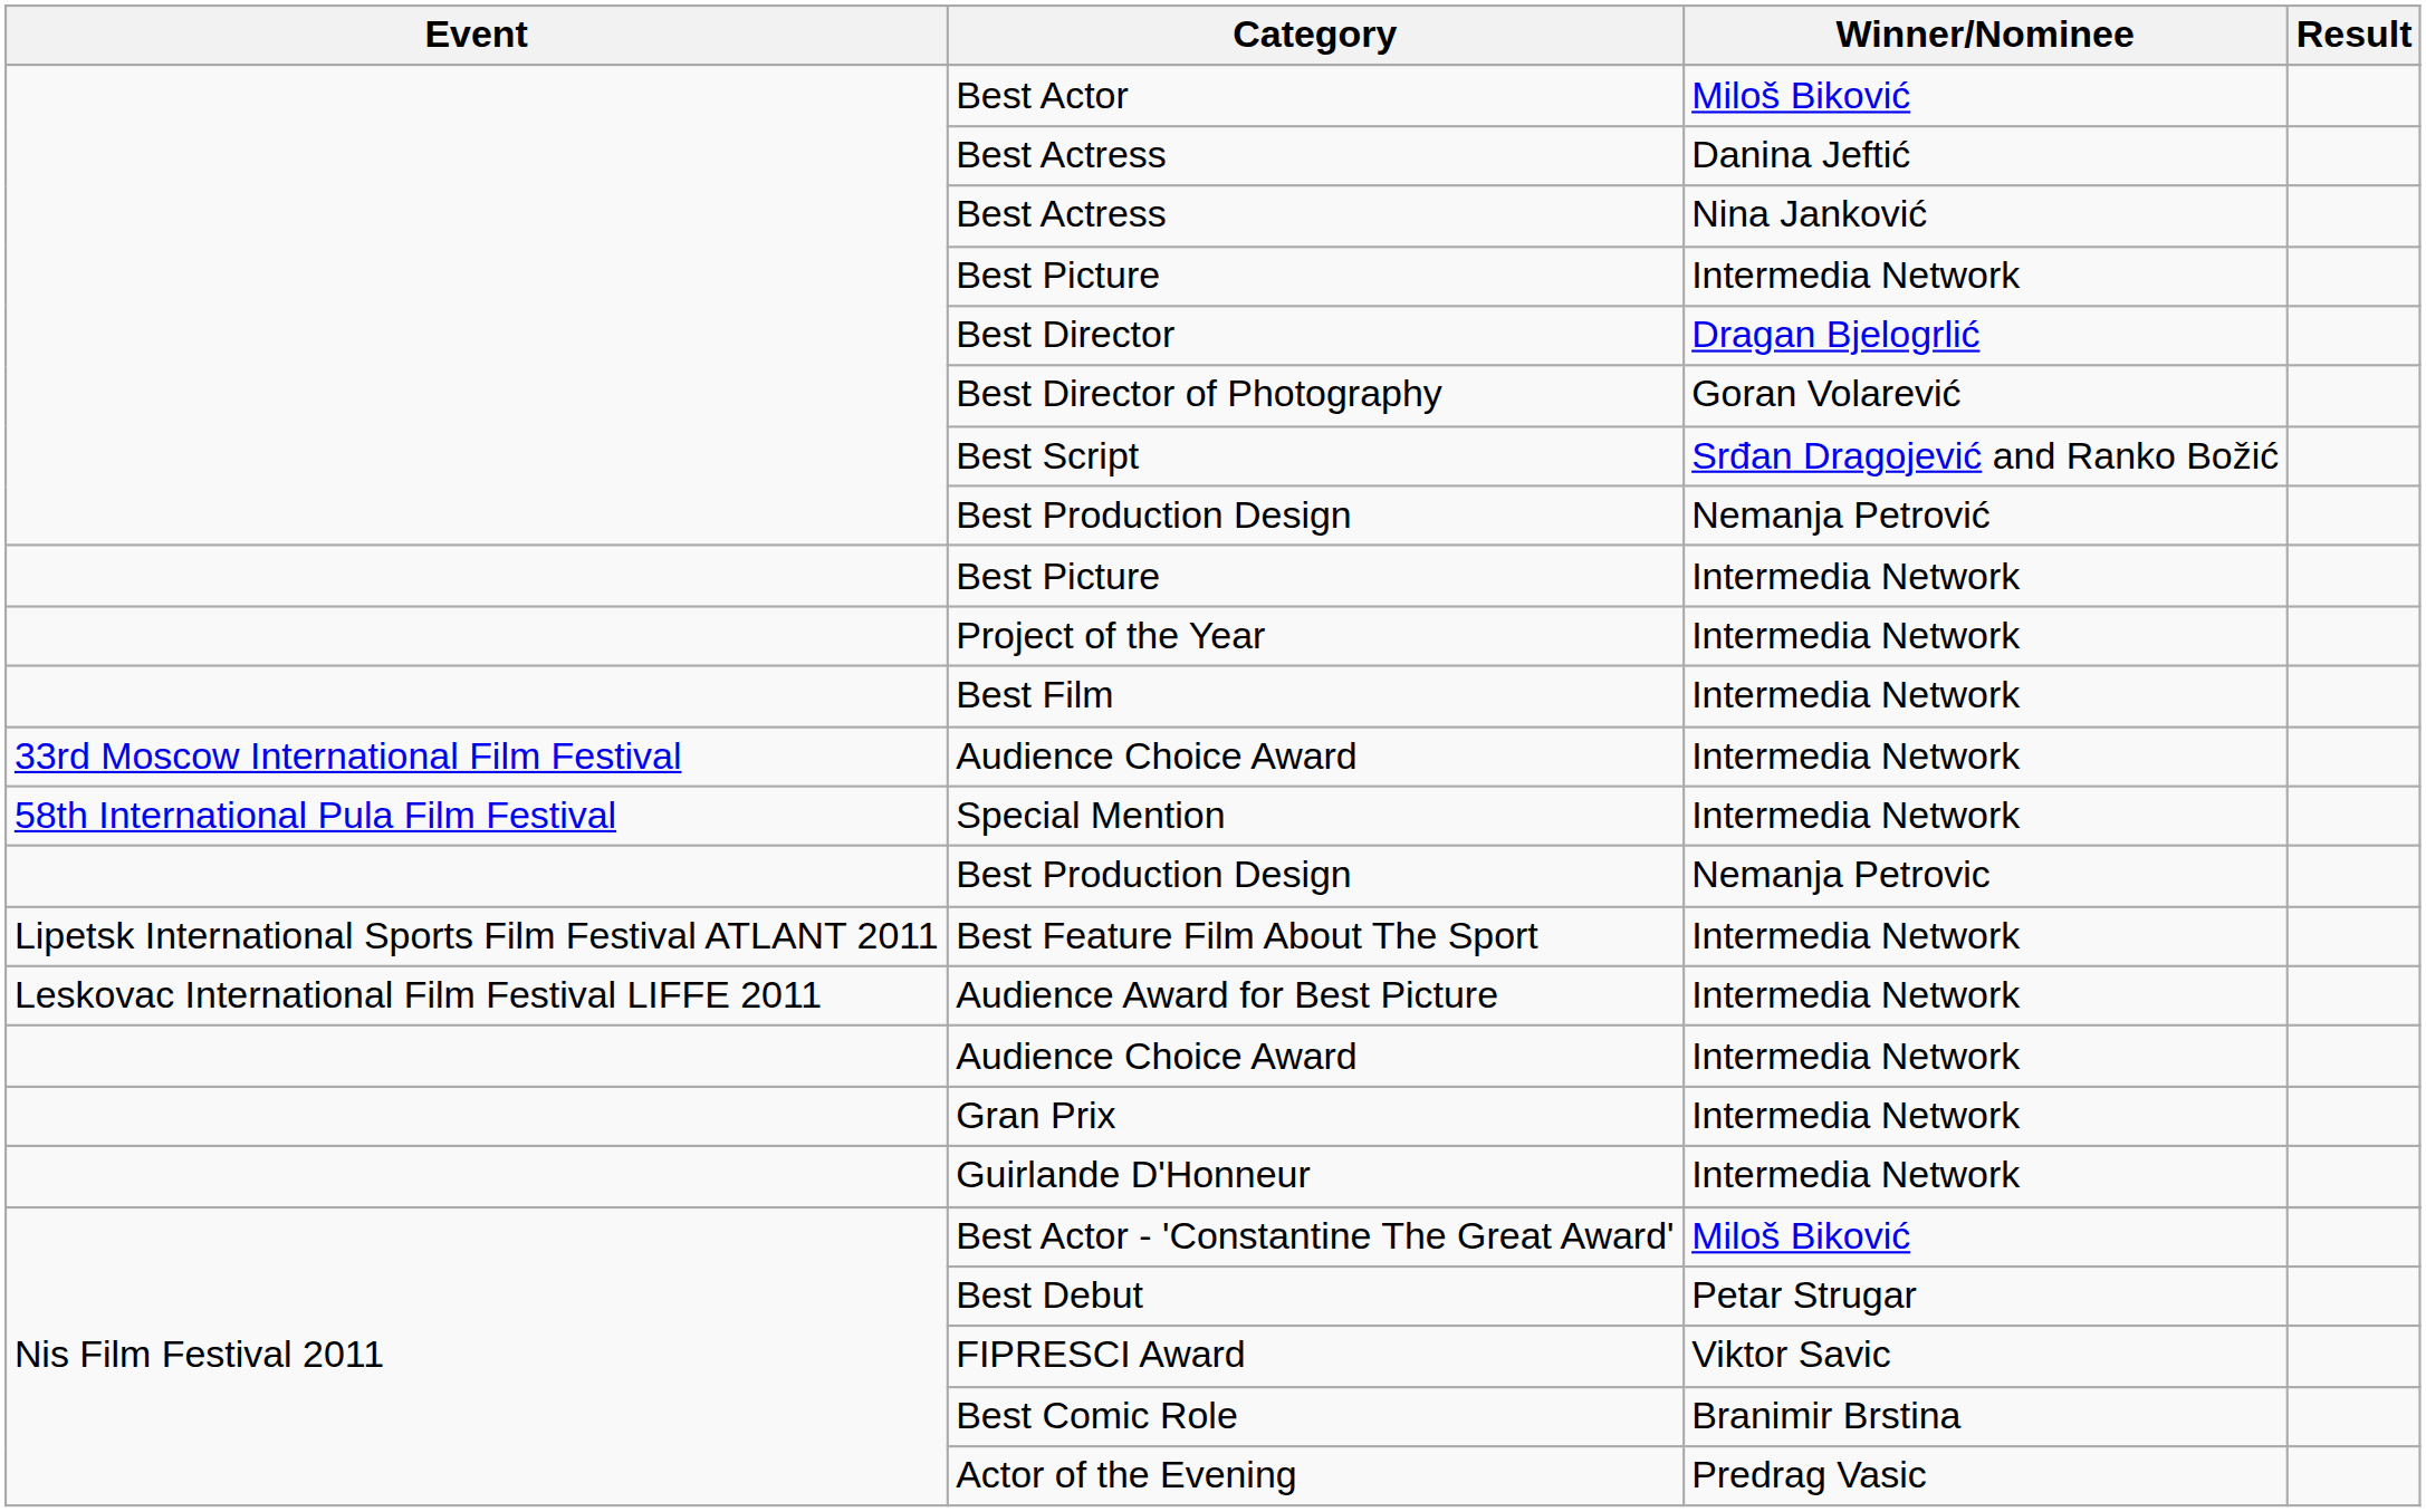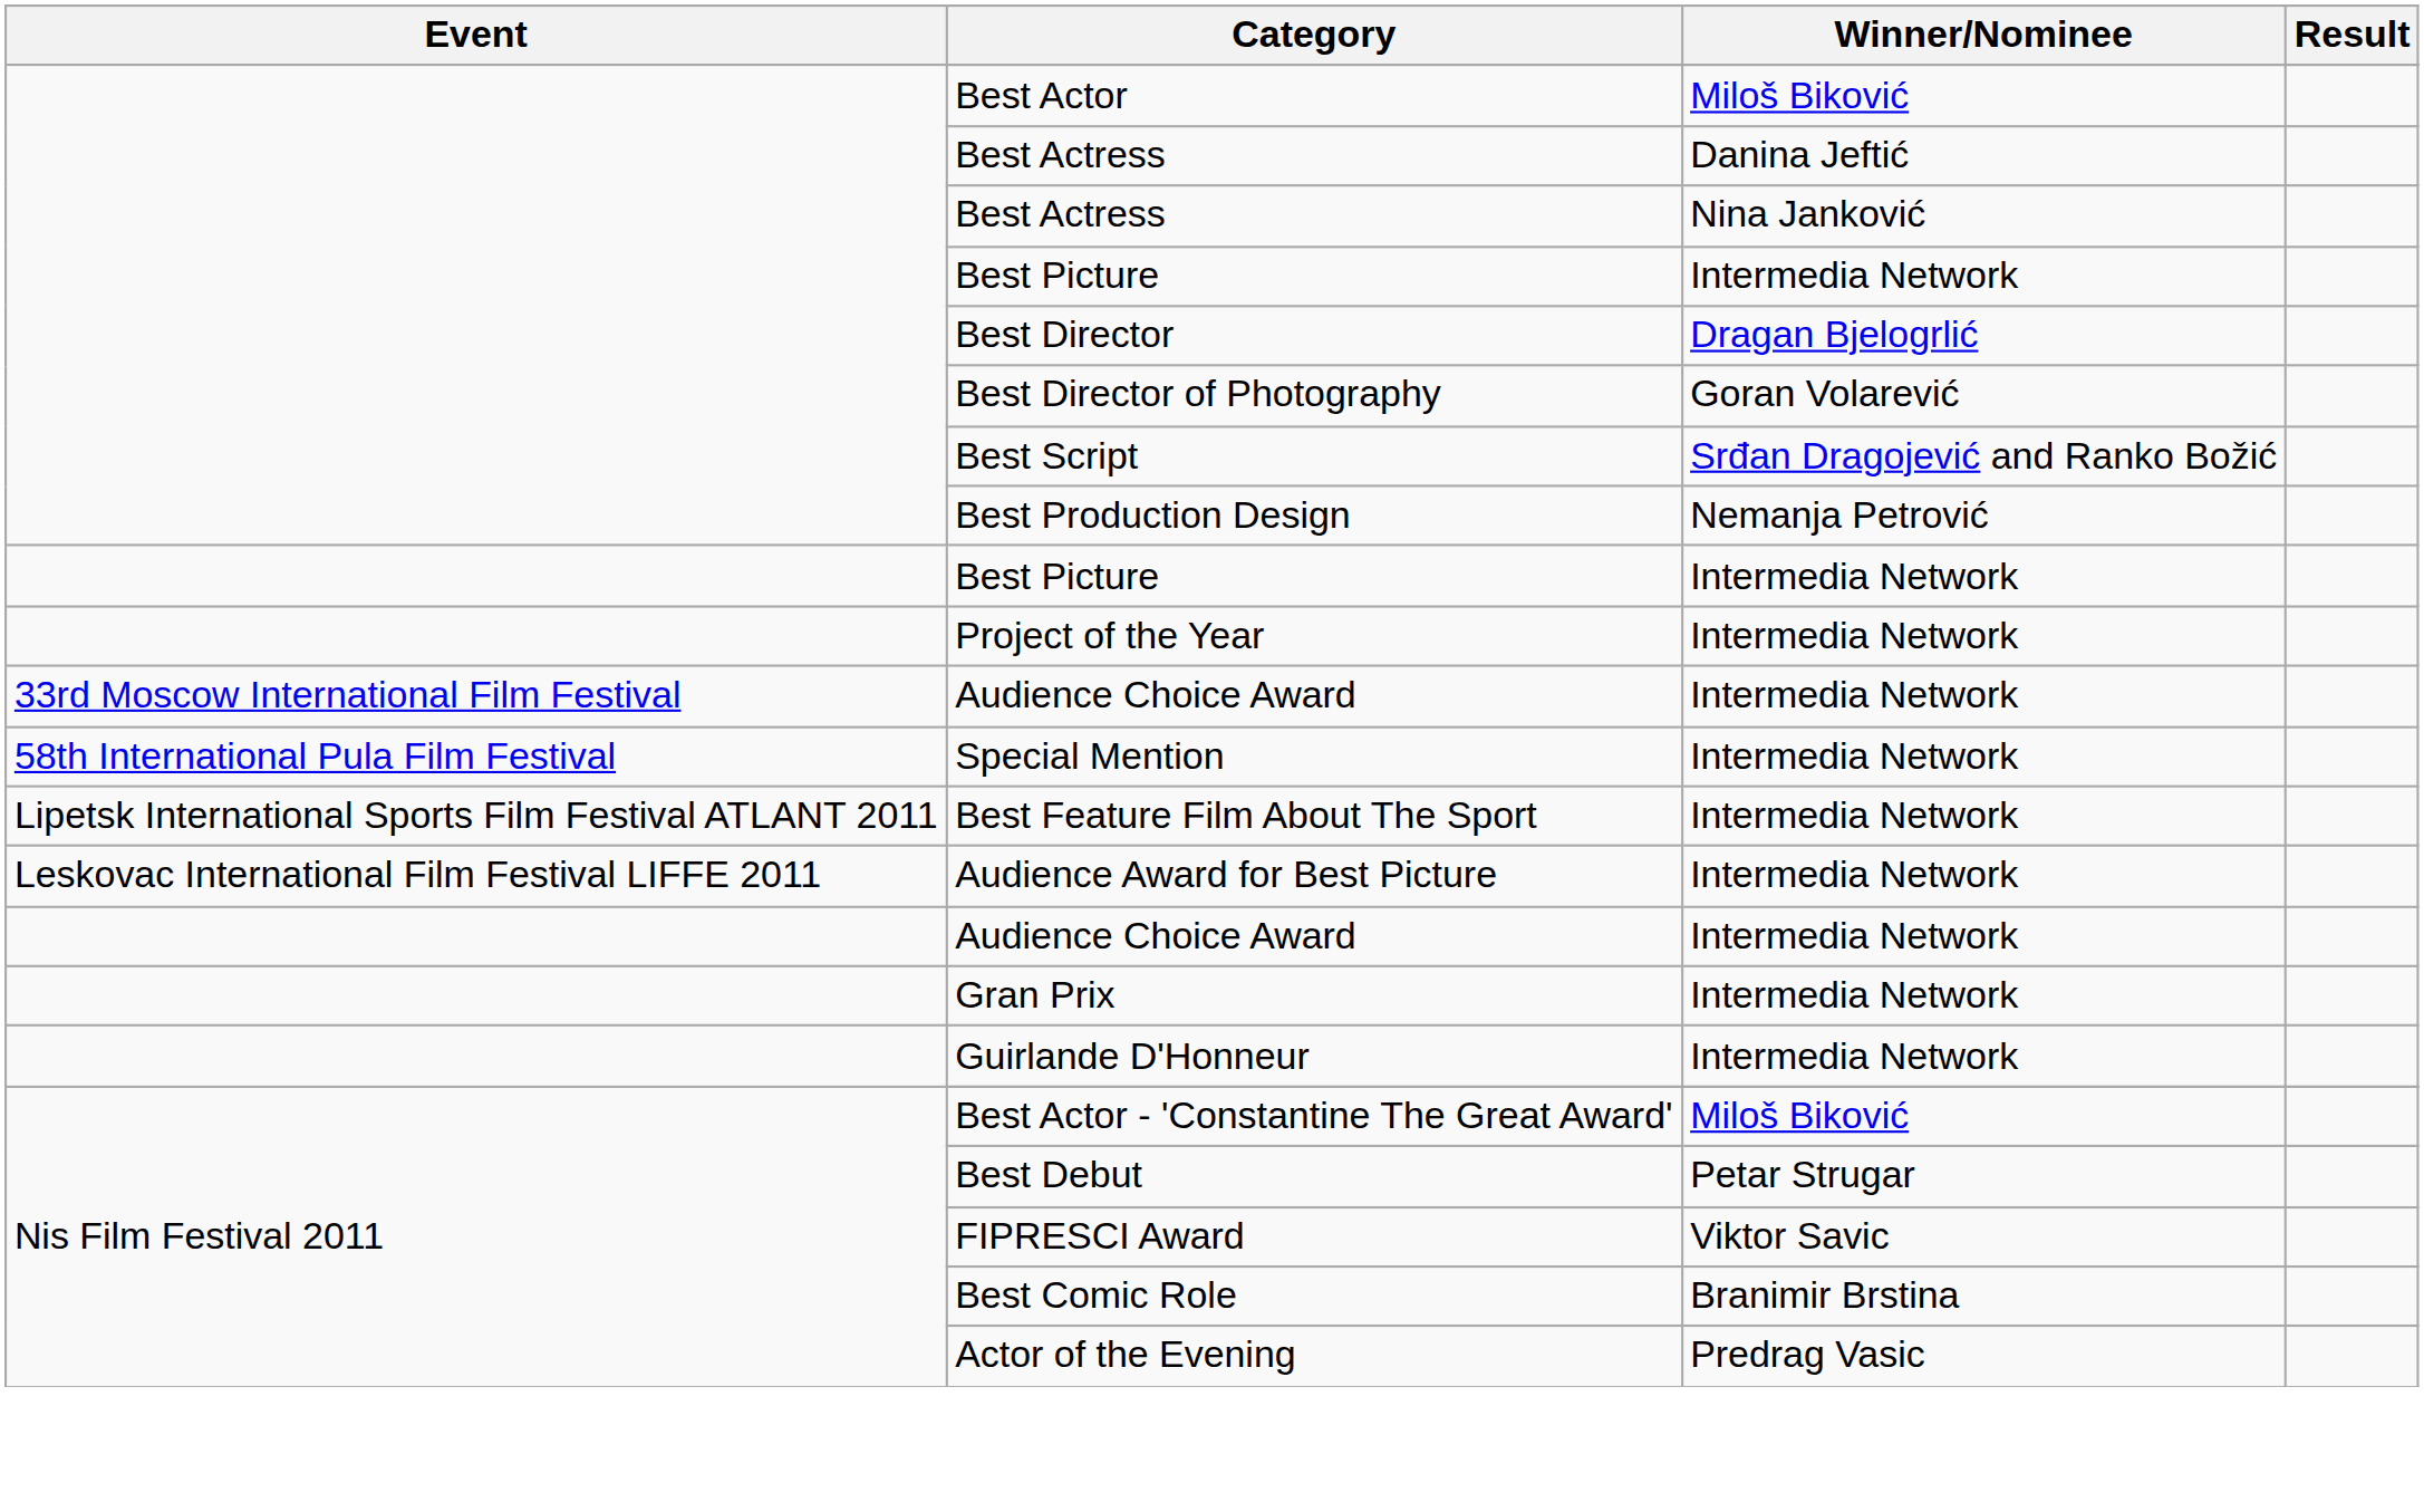 <table class="wikitable">
 <tr>
 <th>Event</th>
 <th>Category</th>
 <th>Winner/Nominee</th>
 <th>Result</th>
 </tr>
 <tr>
 <td rowspan="9"></td>
 </tr>
 <tr>
 <td>Best Actor</td>
 <td><a href='#'>Miloš Biković</a></td>
 <td></td>
 </tr>
 <tr>
 <td>Best Actress</td>
 <td>Danina Jeftić</td>
 <td></td>
 </tr>
 <tr>
 <td>Best Actress</td>
 <td>Nina Janković</td>
 <td></td>
 </tr>
 <tr>
 <td>Best Picture</td>
 <td>Intermedia Network</td>
 <td></td>
 </tr>
 <tr>
 <td>Best Director</td>
 <td><a href='#'>Dragan Bjelogrlić</a></td>
 <td></td>
 </tr>
 <tr>
 <td>Best Director of Photography</td>
 <td>Goran Volarević</td>
 <td></td>
 </tr>
 <tr>
 <td>Best Script</td>
 <td><a href='#'>Srđan Dragojević</a> and Ranko Božić</td>
 <td></td>
 </tr>
 <tr>
 <td>Best Production Design</td>
 <td>Nemanja Petrović</td>
 <td></td>
 </tr>
 <tr>
 <td></td>
 <td>Best Picture</td>
 <td>Intermedia Network</td>
 <td></td>
 </tr>
 <tr>
 <td></td>
 <td>Project of the Year</td>
 <td>Intermedia Network</td>
 <td></td>
 </tr>
 <tr>
-<td></td>
-<td>Best Film</td>
-<td>Intermedia Network</td>
-<td></td>
-</tr>
-<tr>
 <td><a href='#'>33rd Moscow International Film Festival</a></td>
 <td>Audience Choice Award</td>
 <td>Intermedia Network</td>
 <td></td>
 </tr>
 <tr>
 <td><a href='#'>58th International Pula Film Festival</a></td>
 <td>Special Mention</td>
 <td>Intermedia Network</td>
-<td></td>
-</tr>
-<tr>
-<td></td>
-<td>Best Production Design</td>
-<td>Nemanja Petrovic</td>
 <td></td>
 </tr>
 <tr>
 <td>Lipetsk International Sports Film Festival ATLANT 2011</td>
 <td>Best Feature Film About The Sport</td>
 <td>Intermedia Network</td>
 <td></td>
 </tr>
 <tr>
 <td>Leskovac International Film Festival LIFFE 2011</td>
 <td>Audience Award for Best Picture</td>
 <td>Intermedia Network</td>
 <td></td>
 </tr>
 <tr>
 <td></td>
 <td>Audience Choice Award</td>
 <td>Intermedia Network</td>
 <td></td>
 </tr>
 <tr>
 <td></td>
 <td>Gran Prix</td>
 <td>Intermedia Network</td>
 <td></td>
 </tr>
 <tr>
 <td></td>
 <td>Guirlande D'Honneur</td>
 <td>Intermedia Network</td>
 <td></td>
 </tr>
 <tr>
 <td rowspan="7">Nis Film Festival 2011</td>
 </tr>
 <tr>
 <td>Best Actor - 'Constantine The Great Award'</td>
 <td><a href='#'>Miloš Biković</a></td>
 <td></td>
 </tr>
 <tr>
 <td>Best Debut</td>
 <td>Petar Strugar</td>
 <td></td>
 </tr>
 <tr>
 <td>FIPRESCI Award</td>
 <td>Viktor Savic</td>
 <td></td>
 </tr>
 <tr>
 <td>Best Comic Role</td>
 <td>Branimir Brstina</td>
 <td></td>
 </tr>
 <tr>
 <td>Actor of the Evening</td>
 <td>Predrag Vasic</td>
 <td></td>
 </tr>
 </table>
